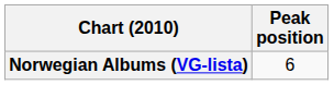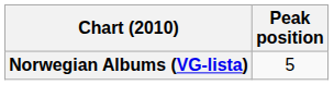 <table class="wikitable plainrowheaders">
 <tr>
 <th scope="col">Chart (2010)</th>
 <th scope="col">Peak<br>position</th>
 </tr>
 <tr>
 <th scope="row">Norwegian Albums (<a href='#'>VG-lista</a>)</th>
-<td style="text-align:center;">6</td>
+<td style="text-align:center;">5</td>
 </tr>
 </table>
